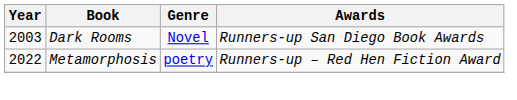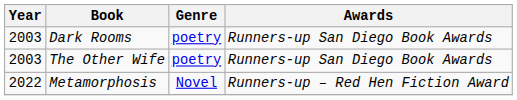 <table class="wikitable">
 <tr>
 <th rowspan="1" width="33">Year</th>
 <th rowspan="1">Book</th>
 <th rowspan="1">Genre</th>
 <th rowspan="1">Awards</th>
 </tr>
 <tr align="center">
 <td align="center">2003</td>
 <td align="left"><em>Dark Rooms</em></td>
-<td><a href='#'>Novel</a></td>
+<td><a href='#'>poetry</a></td>
+<td align="left"><em>Runners-up San Diego Book Awards</em></td>
+</tr>
+<tr align="center">
+<td align="center">2003</td>
+<td align="left"><em>The Other Wife</em></td>
+<td><a href='#'>poetry</a></td>
 <td align="left"><em>Runners-up San Diego Book Awards</em></td>
 </tr>
 <tr align="center">
 <td align="center">2022</td>
 <td align="left"><em>Metamorphosis</em></td>
-<td><a href='#'>poetry</a></td>
+<td><a href='#'>Novel</a></td>
 <td align="left"><em>Runners-up – Red Hen Fiction Award</em></td>
 </tr>
 <tr align="center">
 </tr>
 </table>
